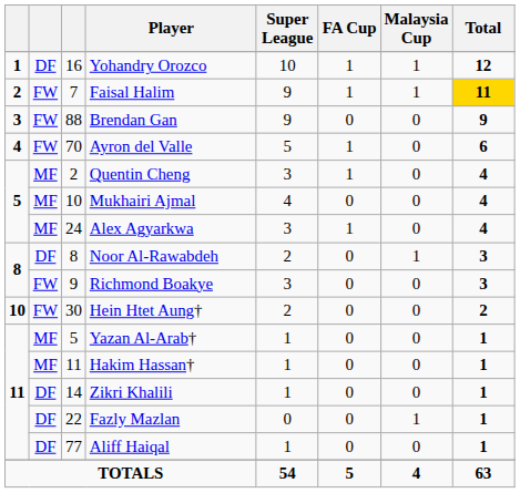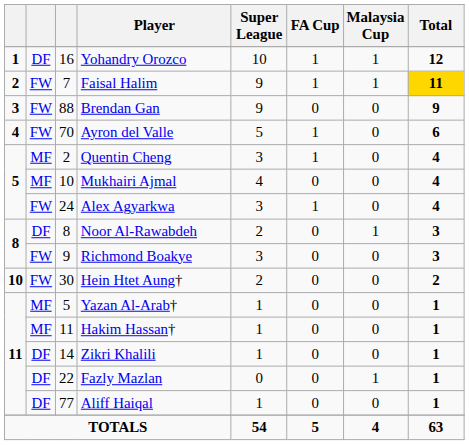 <table class="wikitable sortable" style="font-size: 95%; text-align: center;">
 <tr>
 <th width=10></th>
 <th width=10></th>
 <th width=10></th>
 <th width=150>Player</th>
 <th width=50>Super League</th>
 <th width=50>FA Cup</th>
 <th width=50>Malaysia Cup</th>
 <th width=50>Total</th>
 </tr>
 <tr>
 </tr>
 <tr>
 <td><strong>1</strong></td>
 <td><a href='#'>DF</a></td>
 <td>16</td>
 <td align=left> <a href='#'>Yohandry Orozco</a></td>
 <td>10</td>
 <td>1</td>
 <td>1</td>
 <td><strong>12</strong></td>
 </tr>
 <tr>
 <td><strong>2</strong></td>
 <td><a href='#'>FW</a></td>
 <td>7</td>
 <td align=left> <a href='#'>Faisal Halim</a></td>
 <td>9</td>
 <td>1</td>
 <td>1</td>
 <td style="background: gold;"><strong>11</strong></td>
 </tr>
 <tr>
 <td><strong>3</strong></td>
 <td><a href='#'>FW</a></td>
 <td>88</td>
 <td align=left> <a href='#'>Brendan Gan</a></td>
 <td>9</td>
 <td>0</td>
 <td>0</td>
 <td><strong>9</strong></td>
 </tr>
 <tr>
 <td><strong>4</strong></td>
 <td><a href='#'>FW</a></td>
 <td>70</td>
 <td align=left> <a href='#'>Ayron del Valle</a></td>
 <td>5</td>
 <td>1</td>
 <td>0</td>
 <td><strong>6</strong></td>
 </tr>
 <tr>
 <td rowspan="3"><strong>5</strong></td>
 <td><a href='#'>MF</a></td>
 <td>2</td>
 <td align=left> <a href='#'>Quentin Cheng</a></td>
 <td>3</td>
 <td>1</td>
 <td>0</td>
 <td><strong>4</strong></td>
 </tr>
 <tr>
 <td><a href='#'>MF</a></td>
 <td>10</td>
 <td align=left> <a href='#'>Mukhairi Ajmal</a></td>
 <td>4</td>
 <td>0</td>
 <td>0</td>
 <td><strong>4</strong></td>
 </tr>
 <tr>
-<td><a href='#'>MF</a></td>
+<td><a href='#'>FW</a></td>
 <td>24</td>
 <td align=left> <a href='#'>Alex Agyarkwa</a></td>
 <td>3</td>
 <td>1</td>
 <td>0</td>
 <td><strong>4</strong></td>
 </tr>
 <tr>
 <td rowspan="2"><strong>8</strong></td>
 <td><a href='#'>DF</a></td>
 <td>8</td>
 <td align=left> <a href='#'>Noor Al-Rawabdeh</a></td>
 <td>2</td>
 <td>0</td>
 <td>1</td>
 <td><strong>3</strong></td>
 </tr>
 <tr>
 <td><a href='#'>FW</a></td>
 <td>9</td>
 <td align=left> <a href='#'>Richmond Boakye</a></td>
 <td>3</td>
 <td>0</td>
 <td>0</td>
 <td><strong>3</strong></td>
 </tr>
 <tr>
 <td><strong>10</strong></td>
 <td><a href='#'>FW</a></td>
 <td>30</td>
 <td align=left> <a href='#'>Hein Htet Aung</a>†</td>
 <td>2</td>
 <td>0</td>
 <td>0</td>
 <td><strong>2</strong></td>
 </tr>
 <tr>
 <td rowspan="5"><strong>11</strong></td>
 <td><a href='#'>MF</a></td>
 <td>5</td>
 <td align=left> <a href='#'>Yazan Al-Arab</a>†</td>
 <td>1</td>
 <td>0</td>
 <td>0</td>
 <td><strong>1</strong></td>
 </tr>
 <tr>
 <td><a href='#'>MF</a></td>
 <td>11</td>
 <td align=left> <a href='#'>Hakim Hassan</a>†</td>
 <td>1</td>
 <td>0</td>
 <td>0</td>
 <td><strong>1</strong></td>
 </tr>
 <tr>
 <td><a href='#'>DF</a></td>
 <td>14</td>
 <td align=left> <a href='#'>Zikri Khalili</a></td>
 <td>1</td>
 <td>0</td>
 <td>0</td>
 <td><strong>1</strong></td>
 </tr>
 <tr>
 <td><a href='#'>DF</a></td>
 <td>22</td>
 <td align=left> <a href='#'>Fazly Mazlan</a></td>
 <td>0</td>
 <td>0</td>
 <td>1</td>
 <td><strong>1</strong></td>
 </tr>
 <tr>
 <td><a href='#'>DF</a></td>
 <td>77</td>
 <td align=left> <a href='#'>Aliff Haiqal</a></td>
 <td>1</td>
 <td>0</td>
 <td>0</td>
 <td><strong>1</strong></td>
 </tr>
 <tr>
 </tr>
 <tr class="sortbottom">
 <td colspan=4><strong>TOTALS</strong></td>
 <td><strong>54</strong></td>
 <td><strong>5</strong></td>
 <td><strong>4</strong></td>
 <td><strong>63</strong></td>
 </tr>
 </table>
